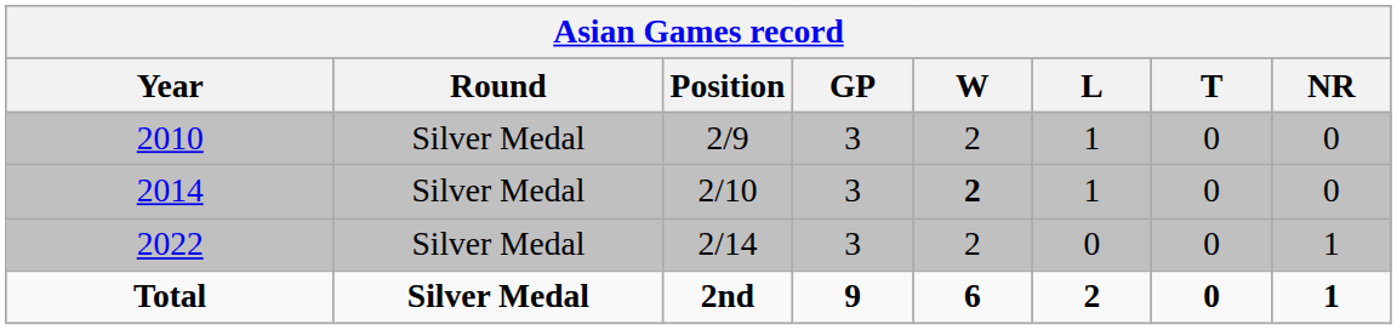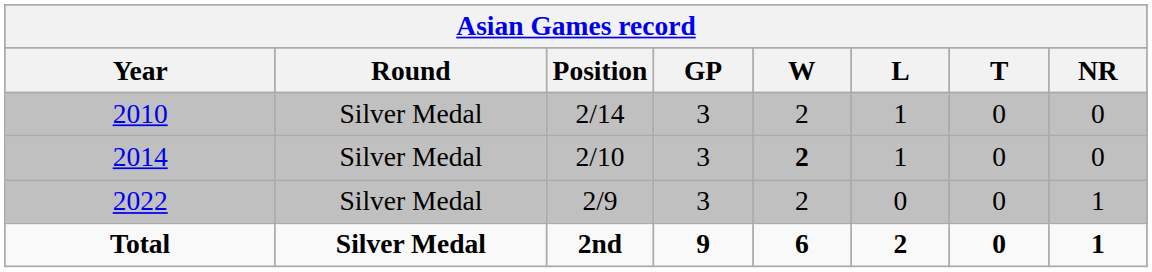 <table class="wikitable" style="text-align: center; width=900px;">
 <tr>
 <th colspan=9><a href='#'>Asian Games record</a></th>
 </tr>
 <tr>
 <th width=150>Year</th>
 <th width=150>Round</th>
 <th width=50>Position</th>
 <th width=50>GP</th>
 <th width=50>W</th>
 <th width=50>L</th>
 <th width=50>T</th>
 <th width=50>NR</th>
 </tr>
 <tr style="background:silver;">
 <td> <a href='#'>2010</a></td>
 <td>Silver Medal</td>
-<td>2/9</td>
+<td>2/14</td>
 <td>3</td>
 <td>2</td>
 <td>1</td>
 <td>0</td>
 <td>0</td>
 </tr>
 <tr style="background:silver;">
 <td> <a href='#'>2014</a></td>
 <td>Silver Medal</td>
 <td>2/10</td>
 <td>3</td>
 <td><strong>2</strong></td>
 <td>1</td>
 <td>0</td>
 <td>0</td>
 </tr>
 <tr style="background:silver;">
 <td> <a href='#'>2022</a></td>
 <td>Silver Medal</td>
-<td>2/14</td>
+<td>2/9</td>
 <td>3</td>
 <td>2</td>
 <td>0</td>
 <td>0</td>
 <td>1</td>
 </tr>
 <tr>
 <td><strong>Total</strong></td>
 <td><strong>Silver Medal</strong></td>
 <td><strong>2nd</strong></td>
 <td><strong>9</strong></td>
 <td><strong>6</strong></td>
 <td><strong>2</strong></td>
 <td><strong>0</strong></td>
 <td><strong>1</strong></td>
 </tr>
 </table>
